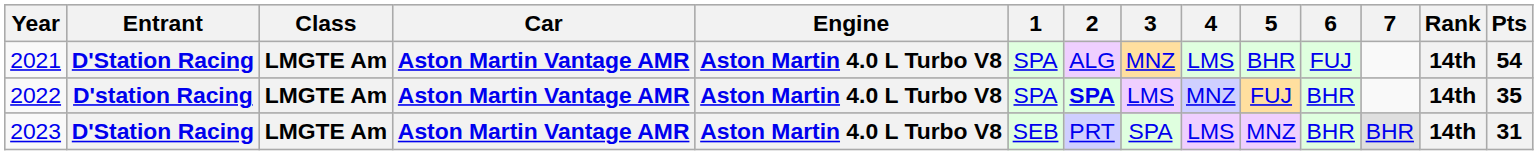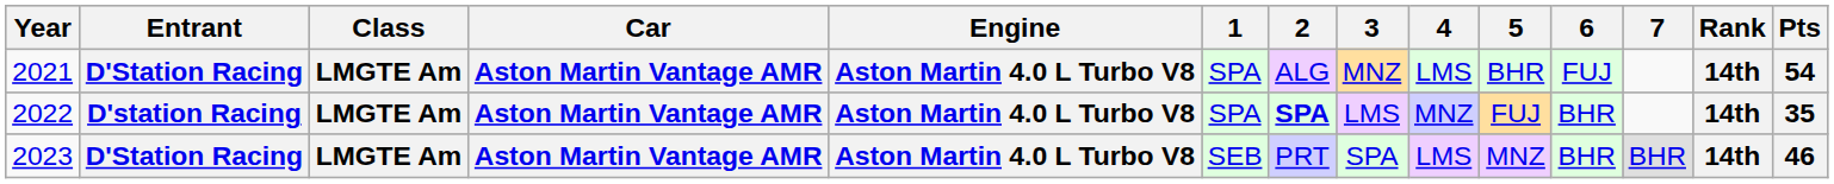 <table class="wikitable" style="text-align:center; font-size:90%">
 <tr>
 <th>Year</th>
 <th>Entrant</th>
 <th>Class</th>
 <th>Car</th>
 <th>Engine</th>
 <th>1</th>
 <th>2</th>
 <th>3</th>
 <th>4</th>
 <th>5</th>
 <th>6</th>
 <th>7</th>
 <th>Rank</th>
 <th>Pts</th>
 </tr>
 <tr>
 <td nowrap><a href='#'>2021</a></td>
 <th><a href='#'>D'Station Racing</a></th>
 <th nowrap>LMGTE Am</th>
 <th nowrap><a href='#'>Aston Martin Vantage AMR</a></th>
 <th nowrap><a href='#'>Aston Martin</a> 4.0 L Turbo V8</th>
 <td style="background:#DFFFDF;"><a href='#'>SPA</a><br></td>
 <td style="background:#EFCFFF;"><a href='#'>ALG</a><br></td>
 <td style="background:#FFDF9F;"><a href='#'>MNZ</a><br></td>
 <td style="background:#DFFFDF;"><a href='#'>LMS</a><br></td>
 <td style="background:#DFFFDF;"><a href='#'>BHR</a><br></td>
 <td style="background:#DFFFDF;"><a href='#'>FUJ</a><br></td>
 <td></td>
 <th>14th</th>
 <th>54</th>
 </tr>
 <tr>
 <td><a href='#'>2022</a></td>
 <th><a href='#'>D'station Racing</a></th>
 <th>LMGTE Am</th>
 <th><a href='#'>Aston Martin Vantage AMR</a></th>
 <th><a href='#'>Aston Martin</a> 4.0 L Turbo V8</th>
 <td style="background:#DFFFDF;"><a href='#'>SPA</a><br></td>
 <td style="background:#DFFFDF;"><strong><a href='#'>SPA</a><br></strong></td>
 <td style="background:#EFCFFF;"><a href='#'>LMS</a><br></td>
 <td style="background:#CFCFFF;"><a href='#'>MNZ</a><br></td>
 <td style="background:#FFDF9F;"><a href='#'>FUJ</a><br></td>
 <td style="background:#DFFFDF;"><a href='#'>BHR</a><br></td>
 <td></td>
 <th>14th</th>
 <th>35</th>
 </tr>
 <tr>
 <td><a href='#'>2023</a></td>
 <th><a href='#'>D'Station Racing</a></th>
 <th>LMGTE Am</th>
 <th><a href='#'>Aston Martin Vantage AMR</a></th>
 <th><a href='#'>Aston Martin</a> 4.0 L Turbo V8</th>
 <td style="background:#DFFFDF;"><a href='#'>SEB</a><br></td>
 <td style="background:#CFCFFF;"><a href='#'>PRT</a><br></td>
 <td style="background:#DFFFDF;"><a href='#'>SPA</a><br></td>
 <td style="background:#EFCFFF;"><a href='#'>LMS</a><br></td>
 <td style="background:#EFCFFF;"><a href='#'>MNZ</a><br></td>
 <td style="background:#DFFFDF;"><a href='#'>BHR</a><br></td>
 <td style="background:#DFDFDF;"><a href='#'>BHR</a><br></td>
 <th>14th</th>
-<th>31</th>
+<th>46</th>
 </tr>
 </table>
